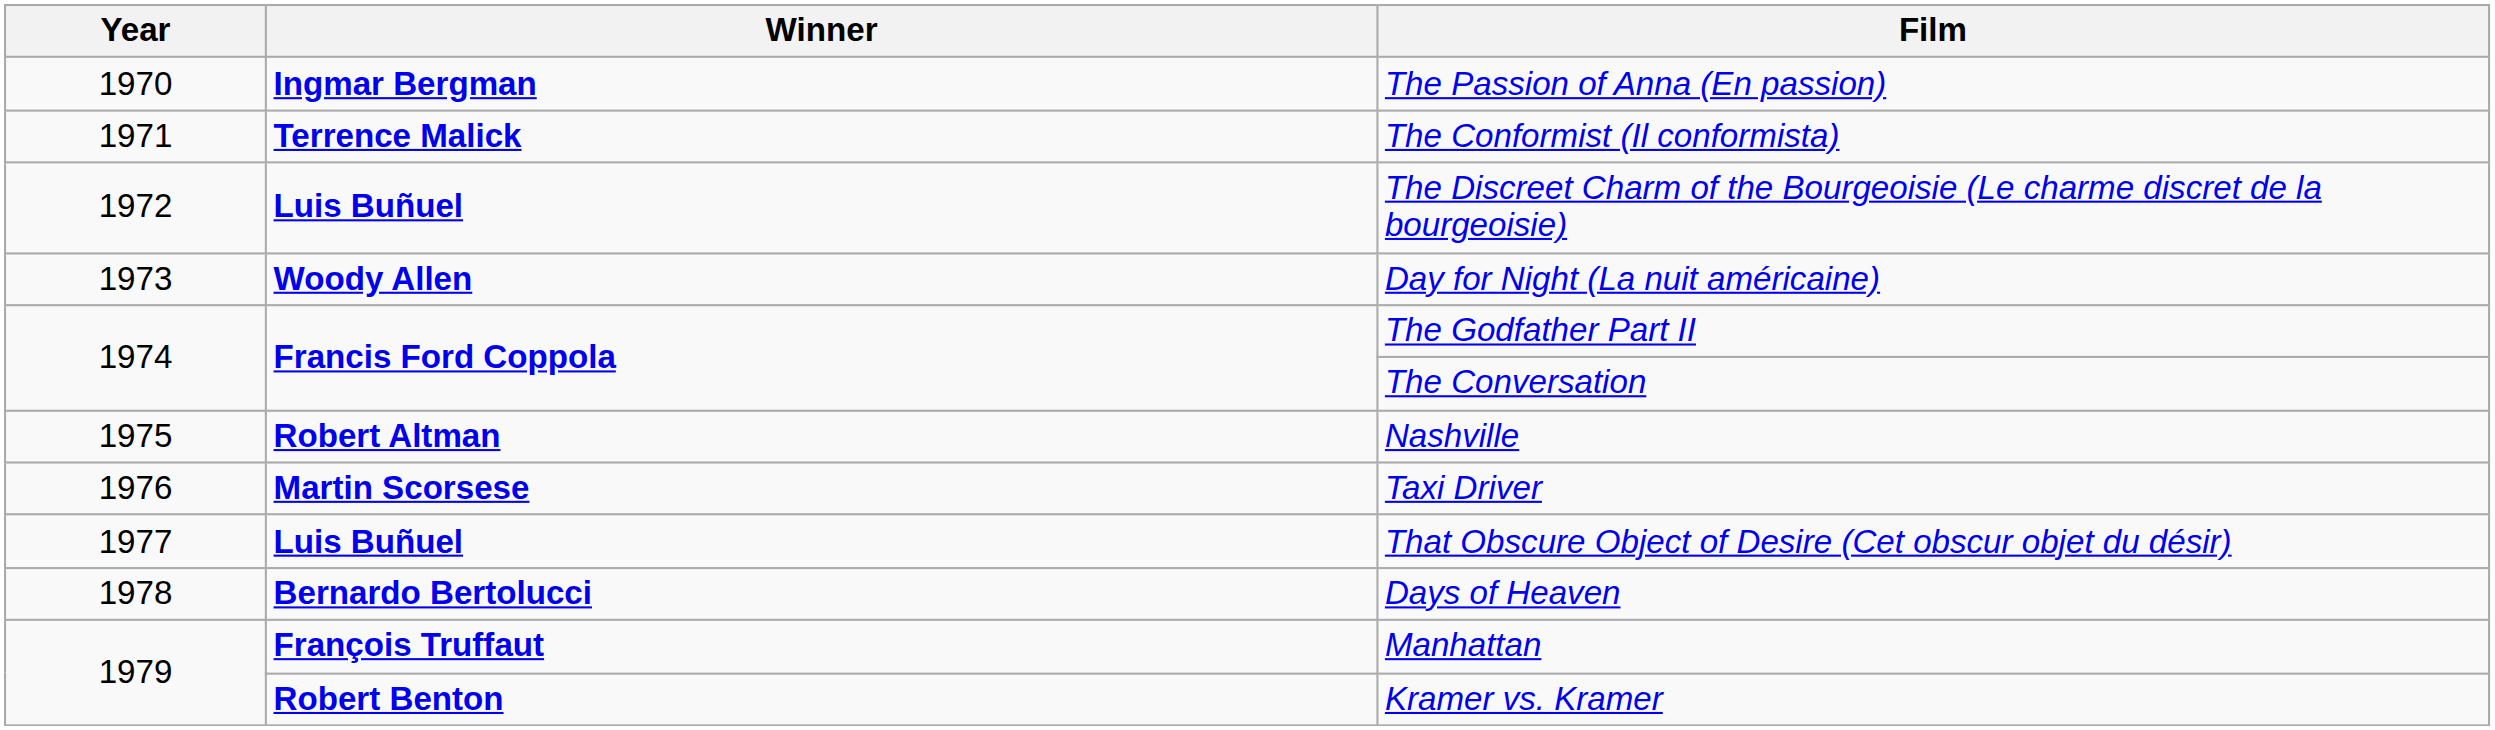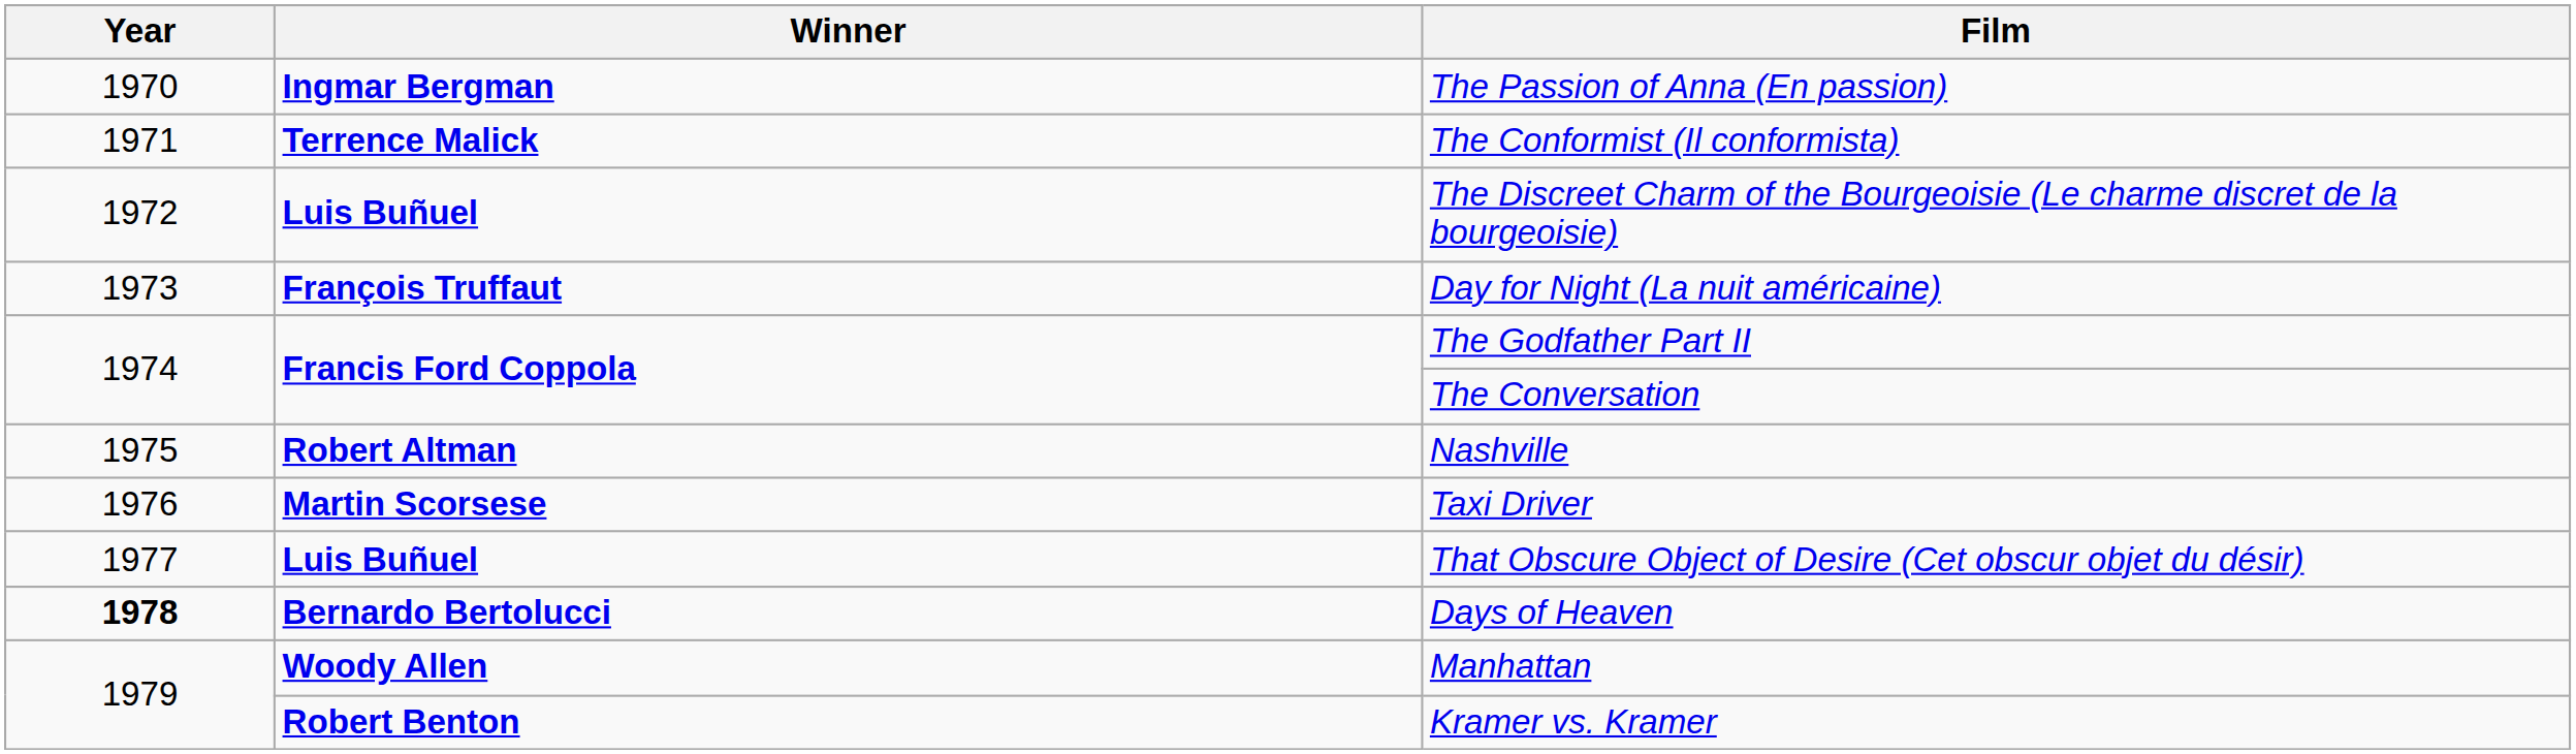 <table class="wikitable" width="95%" cellpadding="5">
 <tr>
 <th width="100"><strong>Year</strong></th>
 <th width="450"><strong>Winner</strong></th>
 <th width="450"><strong>Film</strong></th>
 </tr>
 <tr>
 <td style="text-align:center;">1970</td>
 <td><strong><a href='#'>Ingmar Bergman</a></strong></td>
 <td><em><a href='#'>The Passion of Anna (En passion)</a></em></td>
 </tr>
 <tr>
 <td style="text-align:center;">1971</td>
 <td><strong><a href='#'>Terrence Malick</a></strong></td>
 <td><em><a href='#'>The Conformist (Il conformista)</a></em></td>
 </tr>
 <tr>
 <td style="text-align:center;">1972</td>
 <td><strong><a href='#'>Luis Buñuel</a></strong></td>
 <td><em><a href='#'>The Discreet Charm of the Bourgeoisie (Le charme discret de la bourgeoisie)</a></em></td>
 </tr>
 <tr>
 <td style="text-align:center;">1973</td>
-<td><strong><a href='#'>Woody Allen</a></strong></td>
+<td><strong><a href='#'>François Truffaut</a></strong></td>
 <td><em><a href='#'>Day for Night (La nuit américaine)</a></em></td>
 </tr>
 <tr>
 <td rowspan="2" style="text-align:center;">1974</td>
 <td rowspan="2"><strong><a href='#'>Francis Ford Coppola</a></strong></td>
 <td><em><a href='#'>The Godfather Part II</a></em></td>
 </tr>
 <tr>
 <td><em><a href='#'>The Conversation</a></em></td>
 </tr>
 <tr>
 <td style="text-align:center;">1975</td>
 <td><strong><a href='#'>Robert Altman</a></strong></td>
 <td><em><a href='#'>Nashville</a></em></td>
 </tr>
 <tr>
 <td style="text-align:center;">1976</td>
 <td><strong><a href='#'>Martin Scorsese</a></strong></td>
 <td><em><a href='#'>Taxi Driver</a></em></td>
 </tr>
 <tr>
 <td style="text-align:center;">1977</td>
 <td><strong><a href='#'>Luis Buñuel</a></strong></td>
 <td><em><a href='#'>That Obscure Object of Desire (Cet obscur objet du désir)</a></em></td>
 </tr>
 <tr>
-<td style="text-align:center;">1978</td>
+<td style="text-align:center;"><strong>1978</strong></td>
 <td><strong><a href='#'>Bernardo Bertolucci</a></strong></td>
 <td><em><a href='#'>Days of Heaven</a></em></td>
 </tr>
 <tr>
 <td rowspan="2" style="text-align:center;">1979</td>
-<td><strong><a href='#'>François Truffaut</a></strong></td>
+<td><strong><a href='#'>Woody Allen</a></strong></td>
 <td><em><a href='#'>Manhattan</a></em></td>
 </tr>
 <tr>
 <td><strong><a href='#'>Robert Benton</a></strong></td>
 <td><em><a href='#'>Kramer vs. Kramer</a></em></td>
 </tr>
 </table>
